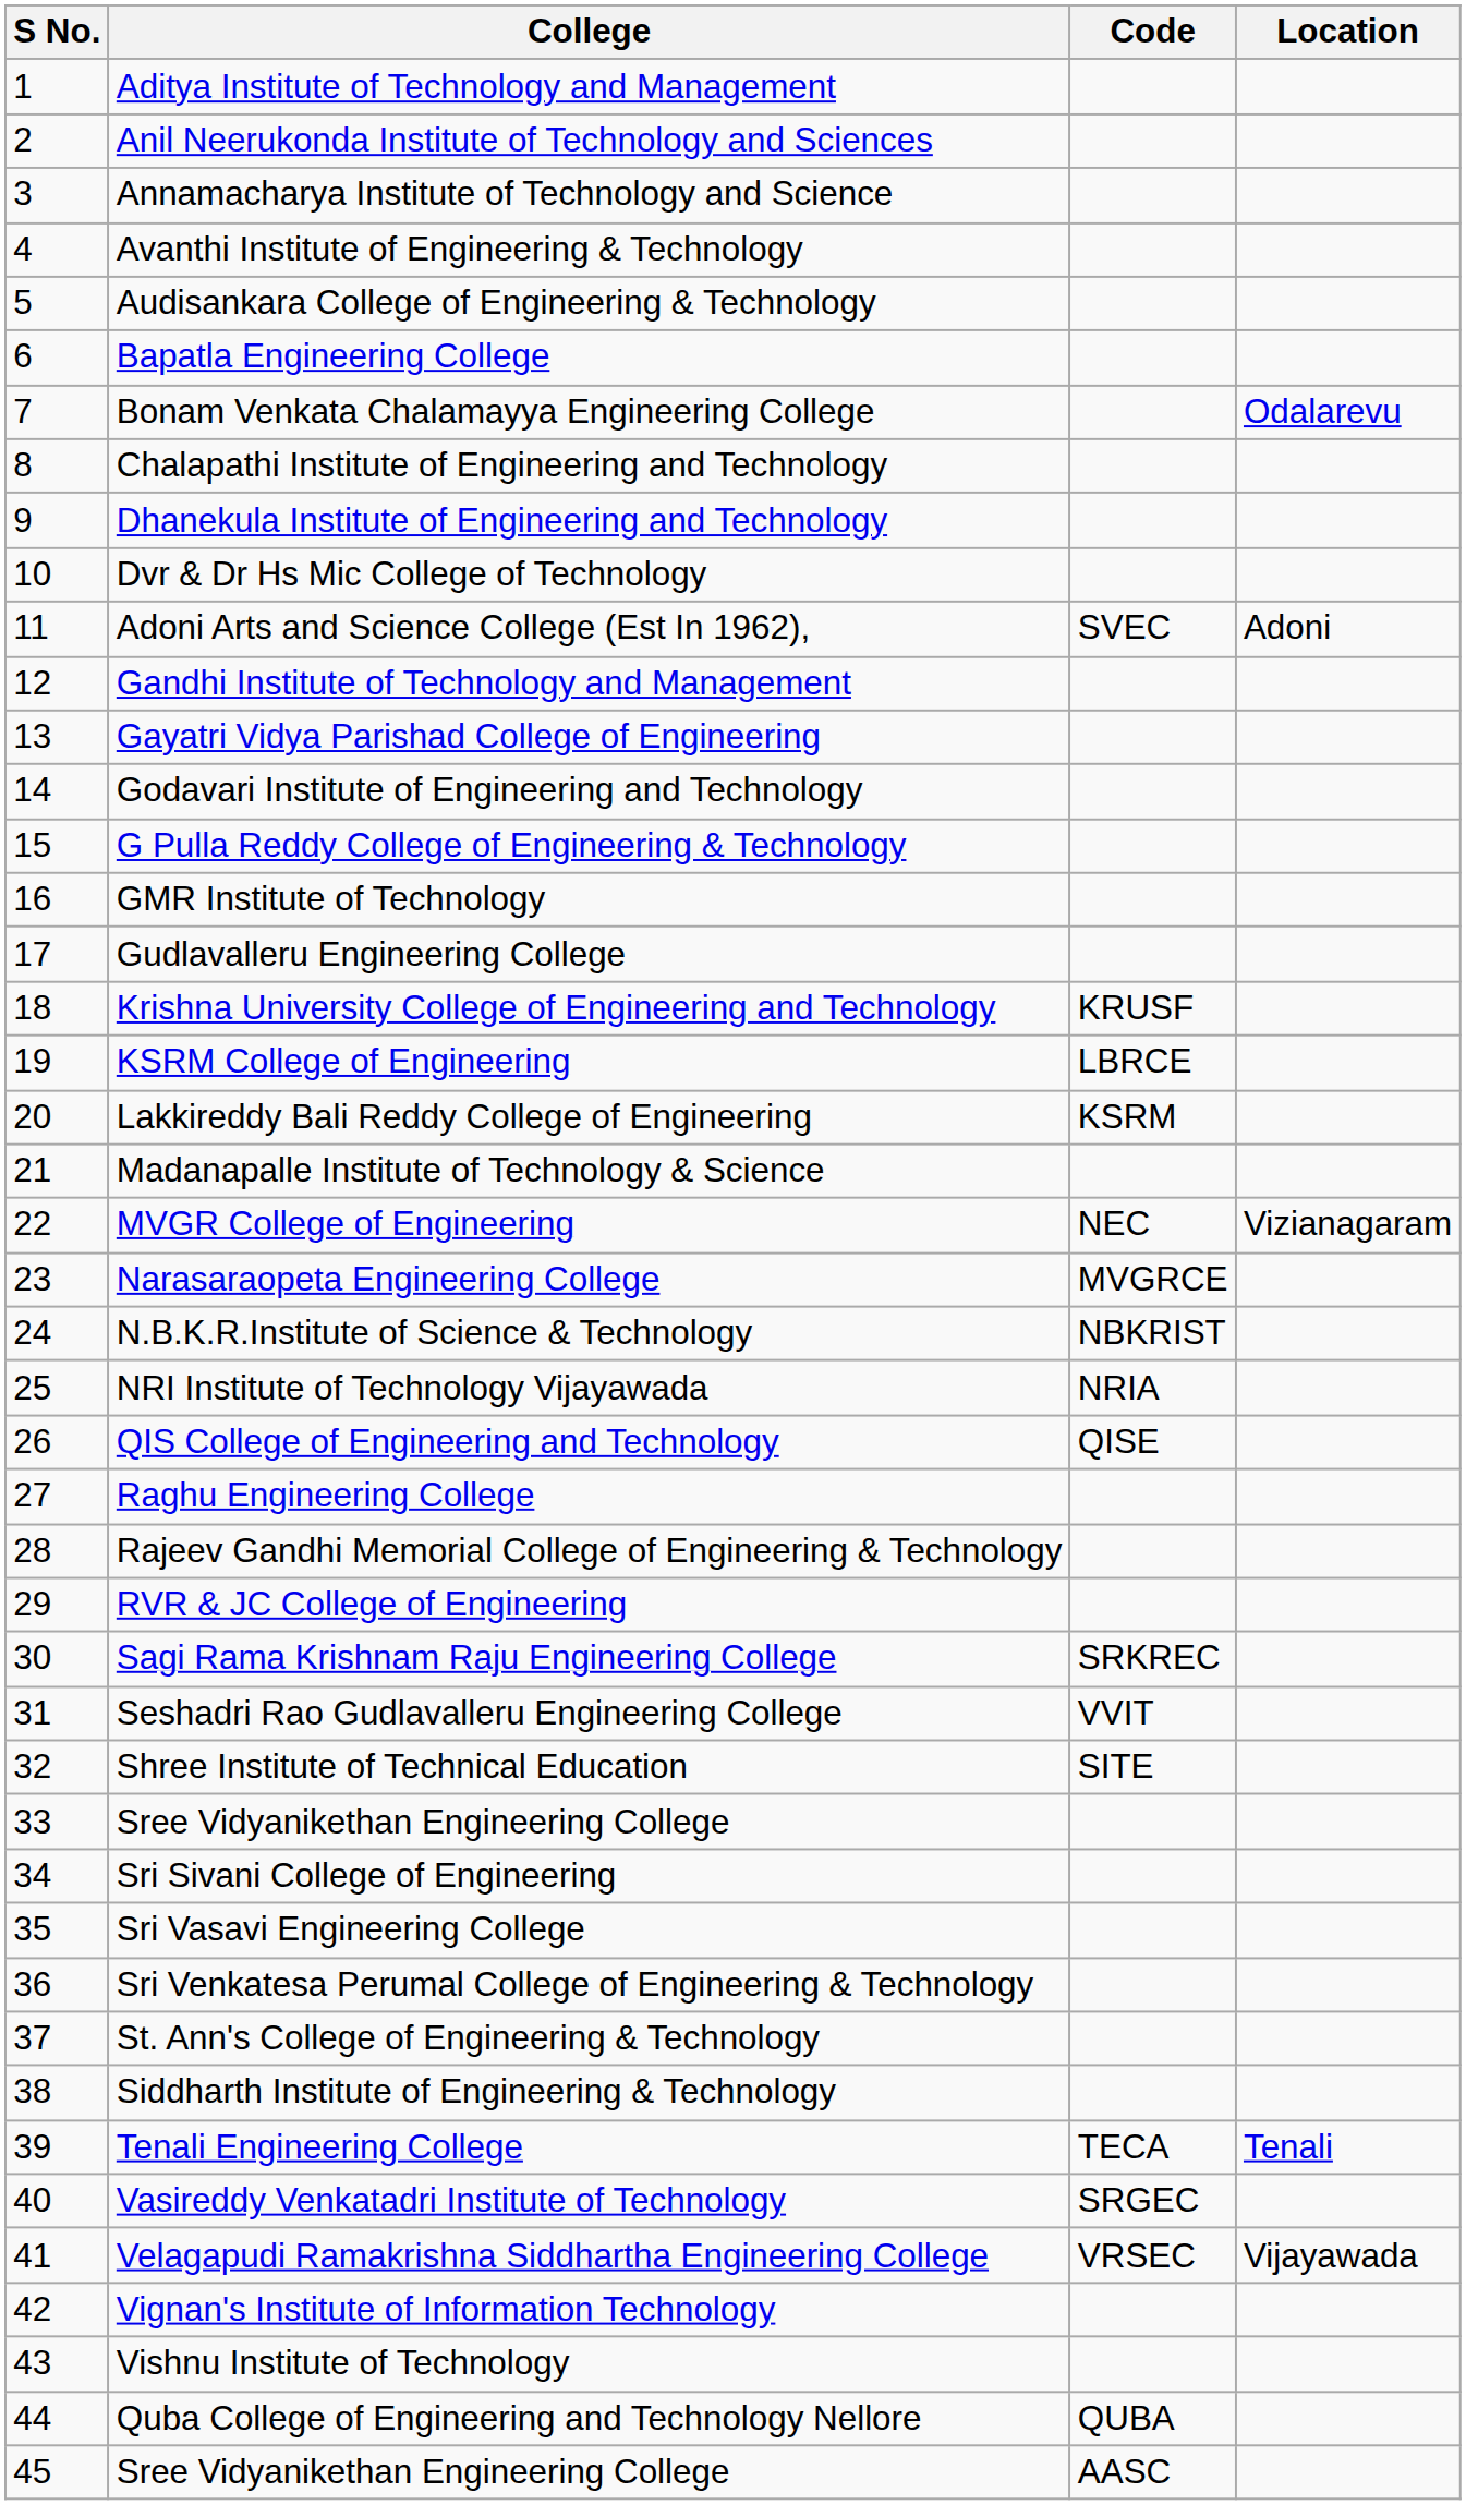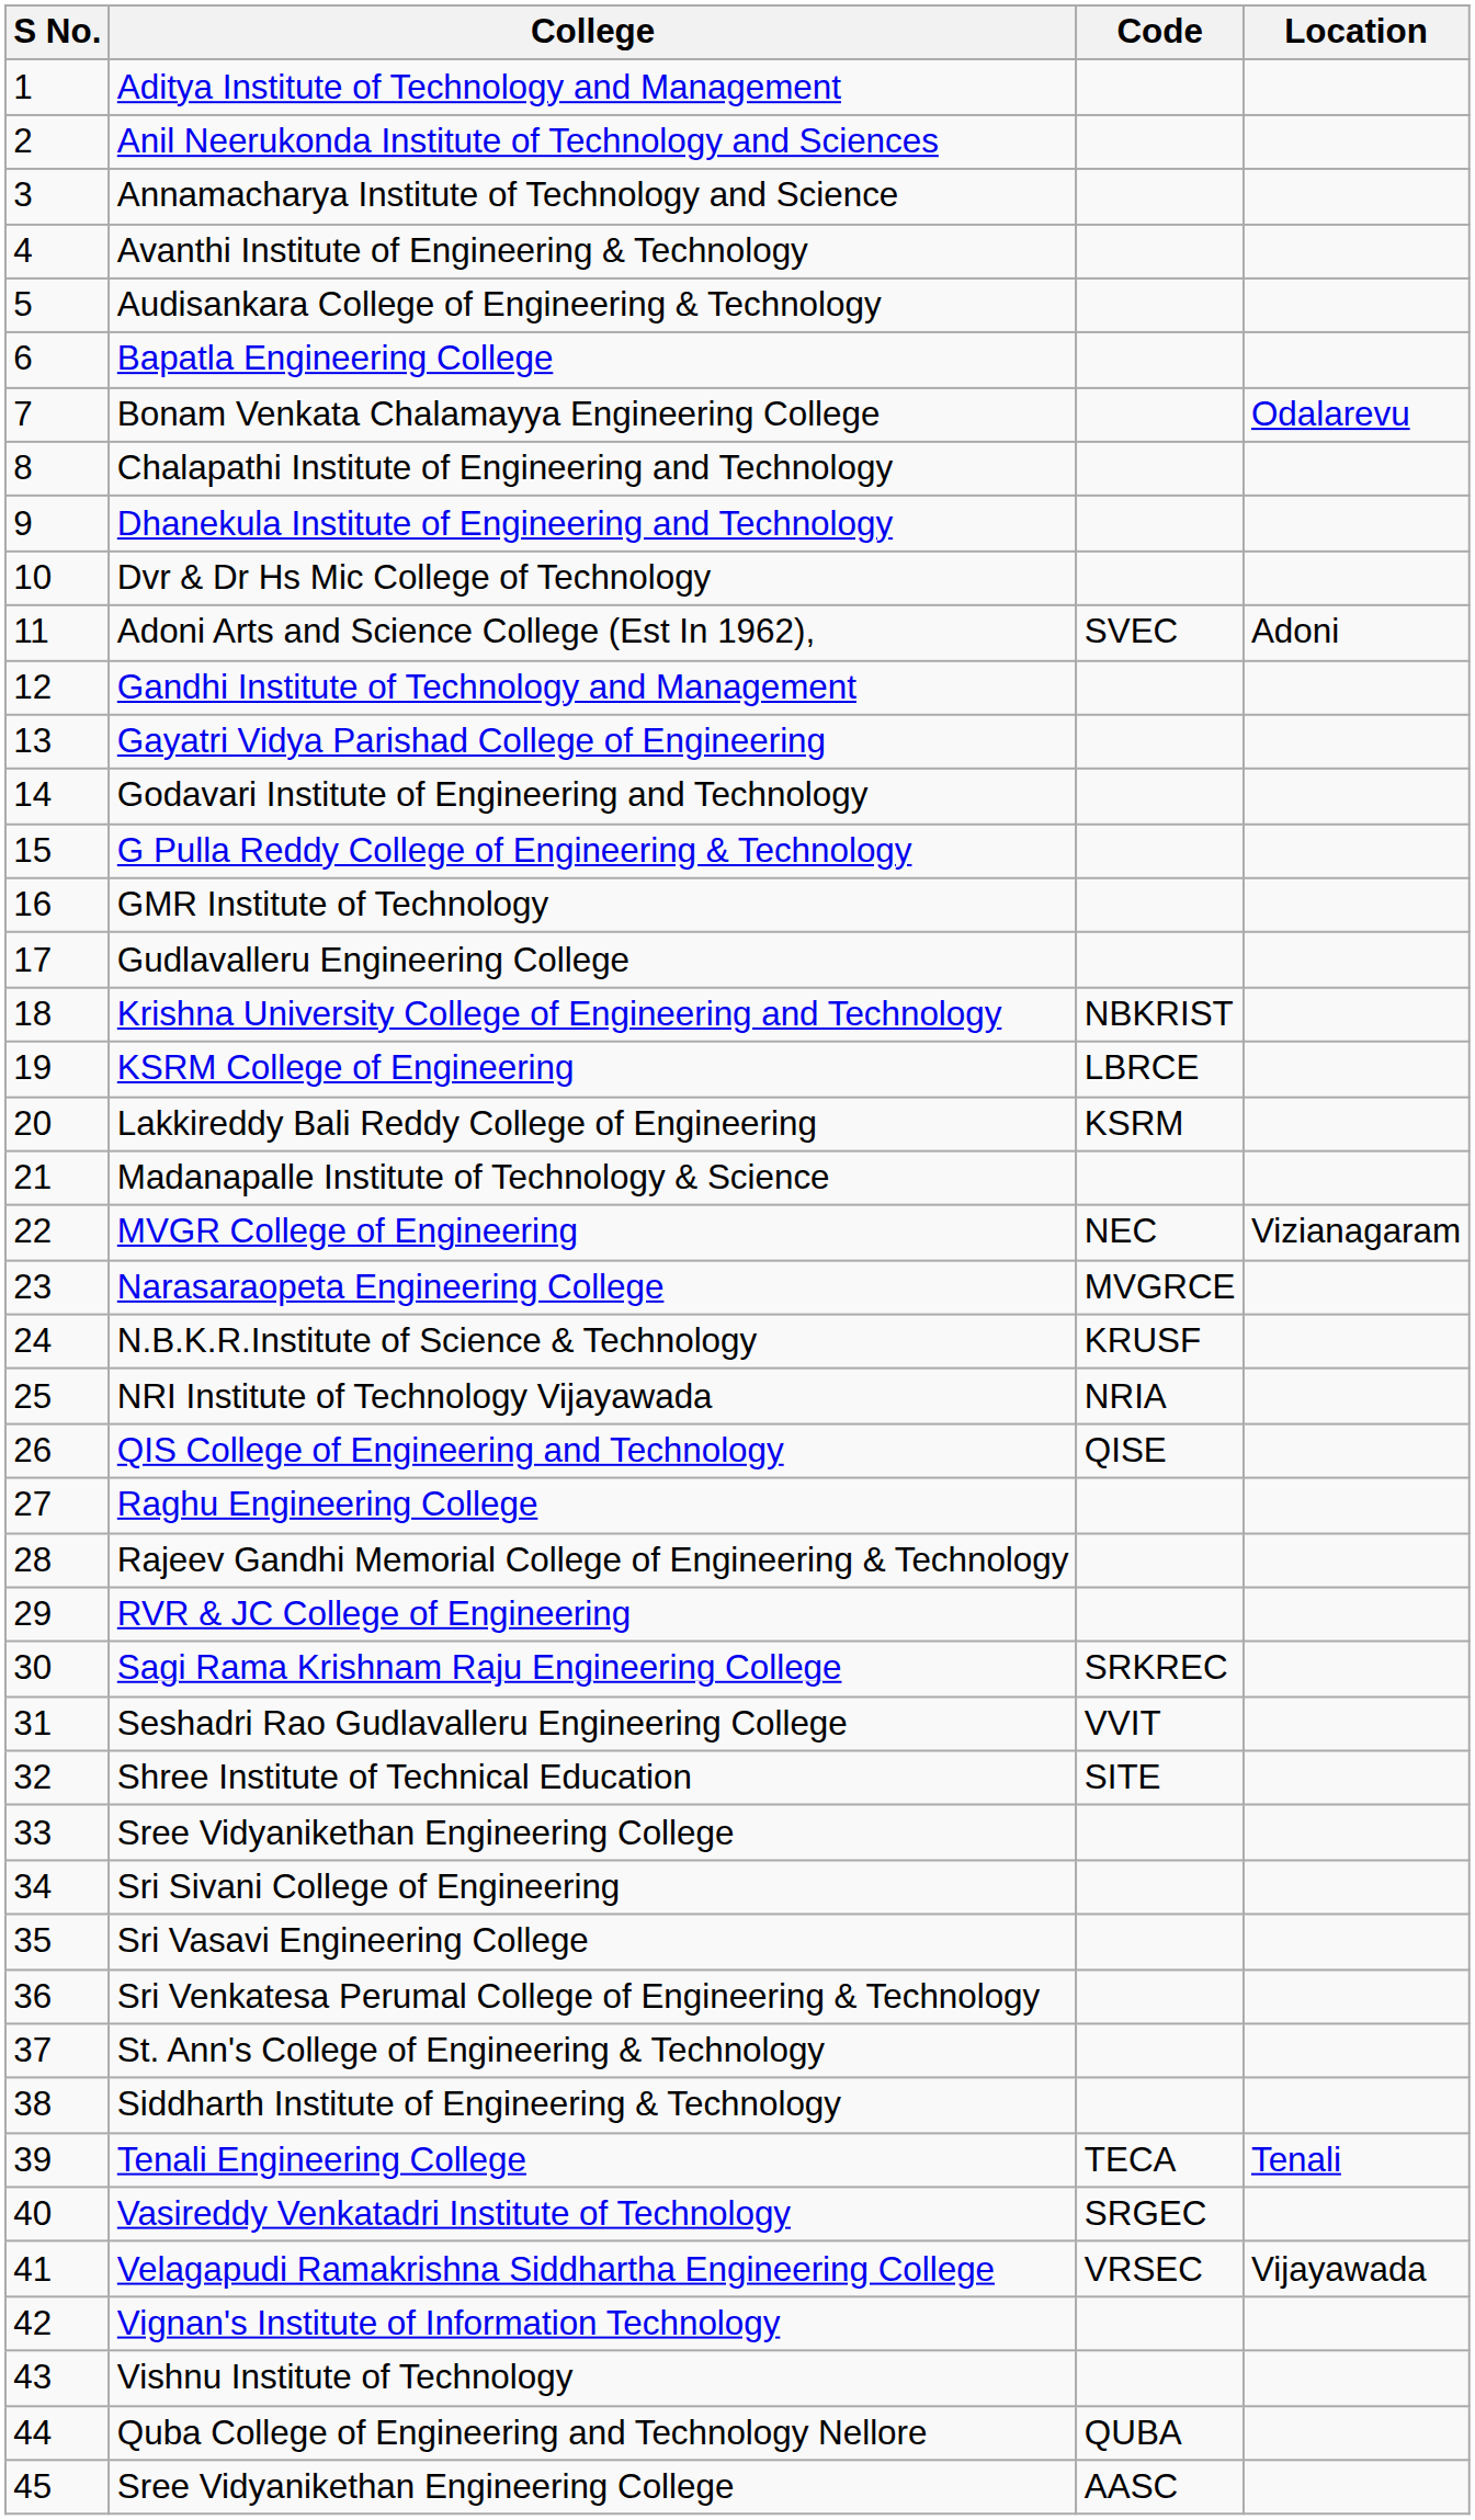 <table class="wikitable">
 <tr>
 <th>S No.</th>
 <th>College</th>
 <th>Code</th>
 <th>Location</th>
 </tr>
 <tr>
 <td>1</td>
 <td><a href='#'>Aditya Institute of Technology and Management</a></td>
 <td></td>
 <td></td>
 </tr>
 <tr>
 <td>2</td>
 <td><a href='#'>Anil Neerukonda Institute of Technology and Sciences</a></td>
 <td></td>
 <td></td>
 </tr>
 <tr>
 <td>3</td>
 <td>Annamacharya Institute of Technology and Science</td>
 <td></td>
 <td></td>
 </tr>
 <tr>
 <td>4</td>
 <td>Avanthi Institute of Engineering & Technology</td>
 <td></td>
 <td></td>
 </tr>
 <tr>
 <td>5</td>
 <td>Audisankara College of Engineering & Technology</td>
 <td></td>
 <td></td>
 </tr>
 <tr>
 <td>6</td>
 <td><a href='#'>Bapatla Engineering College</a></td>
 <td></td>
 <td></td>
 </tr>
 <tr>
 <td>7</td>
 <td>Bonam Venkata Chalamayya Engineering College</td>
 <td></td>
 <td><a href='#'>Odalarevu</a></td>
 </tr>
 <tr>
 <td>8</td>
 <td>Chalapathi Institute of Engineering and Technology</td>
 <td></td>
 <td></td>
 </tr>
 <tr>
 <td>9</td>
 <td><a href='#'>Dhanekula Institute of Engineering and Technology</a></td>
 <td></td>
 <td></td>
 </tr>
 <tr>
 <td>10</td>
 <td>Dvr & Dr Hs Mic College of Technology</td>
 <td></td>
 <td></td>
 </tr>
 <tr>
 <td>11</td>
 <td>Adoni Arts and Science College (Est In 1962),</td>
 <td>SVEC</td>
 <td>Adoni</td>
 </tr>
 <tr>
 <td>12</td>
 <td><a href='#'>Gandhi Institute of Technology and Management</a></td>
 <td></td>
 <td></td>
 </tr>
 <tr>
 <td>13</td>
 <td><a href='#'>Gayatri Vidya Parishad College of Engineering</a></td>
 <td></td>
 <td></td>
 </tr>
 <tr>
 <td>14</td>
 <td>Godavari Institute of Engineering and Technology</td>
 <td></td>
 <td></td>
 </tr>
 <tr>
 <td>15</td>
 <td><a href='#'>G Pulla Reddy College of Engineering & Technology</a></td>
 <td></td>
 <td></td>
 </tr>
 <tr>
 <td>16</td>
 <td>GMR Institute of Technology</td>
 <td></td>
 <td></td>
 </tr>
 <tr>
 <td>17</td>
 <td>Gudlavalleru Engineering College</td>
 <td></td>
 <td></td>
 </tr>
 <tr>
 <td>18</td>
 <td><a href='#'>Krishna University College of Engineering and Technology</a></td>
-<td>KRUSF</td>
+<td>NBKRIST</td>
 <td></td>
 </tr>
 <tr>
 <td>19</td>
 <td><a href='#'>KSRM College of Engineering</a></td>
 <td>LBRCE</td>
 <td></td>
 </tr>
 <tr>
 <td>20</td>
 <td>Lakkireddy Bali Reddy College of Engineering</td>
 <td>KSRM</td>
 <td></td>
 </tr>
 <tr>
 <td>21</td>
 <td>Madanapalle Institute of Technology & Science</td>
 <td></td>
 <td></td>
 </tr>
 <tr>
 <td>22</td>
 <td><a href='#'>MVGR College of Engineering</a></td>
 <td>NEC</td>
 <td>Vizianagaram</td>
 </tr>
 <tr>
 <td>23</td>
 <td><a href='#'>Narasaraopeta Engineering College</a></td>
 <td>MVGRCE</td>
 <td></td>
 </tr>
 <tr>
 <td>24</td>
 <td>N.B.K.R.Institute of Science & Technology</td>
-<td>NBKRIST</td>
+<td>KRUSF</td>
 <td></td>
 </tr>
 <tr>
 <td>25</td>
 <td>NRI Institute of Technology Vijayawada</td>
 <td>NRIA</td>
 <td></td>
 </tr>
 <tr>
 <td>26</td>
 <td><a href='#'>QIS College of Engineering and Technology</a></td>
 <td>QISE</td>
 <td></td>
 </tr>
 <tr>
 <td>27</td>
 <td><a href='#'>Raghu Engineering College</a></td>
 <td></td>
 <td></td>
 </tr>
 <tr>
 <td>28</td>
 <td>Rajeev Gandhi Memorial College of Engineering & Technology</td>
 <td></td>
 <td></td>
 </tr>
 <tr>
 <td>29</td>
 <td><a href='#'>RVR & JC College of Engineering</a></td>
 <td></td>
 <td></td>
 </tr>
 <tr>
 <td>30</td>
 <td><a href='#'>Sagi Rama Krishnam Raju Engineering College</a></td>
 <td>SRKREC</td>
 <td></td>
 </tr>
 <tr>
 <td>31</td>
 <td>Seshadri Rao Gudlavalleru Engineering College</td>
 <td>VVIT</td>
 <td></td>
 </tr>
 <tr>
 <td>32</td>
 <td>Shree Institute of Technical Education</td>
 <td>SITE</td>
 <td></td>
 </tr>
 <tr>
 <td>33</td>
 <td>Sree Vidyanikethan Engineering College</td>
 <td></td>
 <td></td>
 </tr>
 <tr>
 <td>34</td>
 <td>Sri Sivani College of Engineering</td>
 <td></td>
 <td></td>
 </tr>
 <tr>
 <td>35</td>
 <td>Sri Vasavi Engineering College</td>
 <td></td>
 <td></td>
 </tr>
 <tr>
 <td>36</td>
 <td>Sri Venkatesa Perumal College of Engineering & Technology</td>
 <td></td>
 <td></td>
 </tr>
 <tr>
 <td>37</td>
 <td>St. Ann's College of Engineering & Technology</td>
 <td></td>
 <td></td>
 </tr>
 <tr>
 <td>38</td>
 <td>Siddharth Institute of Engineering & Technology</td>
 <td></td>
 <td></td>
 </tr>
 <tr>
 <td>39</td>
 <td><a href='#'>Tenali Engineering College</a></td>
 <td>TECA</td>
 <td><a href='#'>Tenali</a></td>
 </tr>
 <tr>
 <td>40</td>
 <td><a href='#'>Vasireddy Venkatadri Institute of Technology</a></td>
 <td>SRGEC</td>
 <td></td>
 </tr>
 <tr>
 <td>41</td>
 <td><a href='#'>Velagapudi Ramakrishna Siddhartha Engineering College</a></td>
 <td>VRSEC</td>
 <td>Vijayawada</td>
 </tr>
 <tr>
 <td>42</td>
 <td><a href='#'>Vignan's Institute of Information Technology</a></td>
 <td></td>
 <td></td>
 </tr>
 <tr>
 <td>43</td>
 <td>Vishnu Institute of Technology</td>
 <td></td>
 <td></td>
 </tr>
 <tr>
 <td>44</td>
 <td>Quba College of Engineering and Technology Nellore</td>
 <td>QUBA</td>
 <td></td>
 </tr>
 <tr>
 <td>45</td>
 <td>Sree Vidyanikethan Engineering College</td>
 <td>AASC</td>
 <td></td>
 </tr>
 </table>
